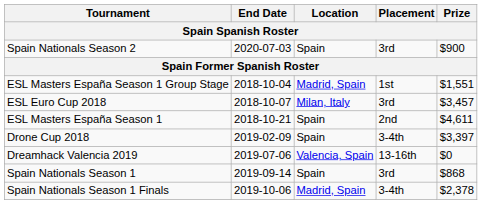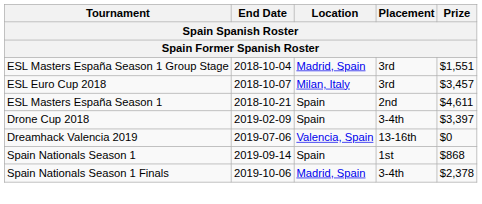 <table class="wikitable">
 <tr>
 <th>Tournament</th>
 <th>End Date</th>
 <th>Location</th>
 <th>Placement</th>
 <th>Prize</th>
 </tr>
 <tr>
 <th colspan="5">Spain Spanish Roster</th>
 </tr>
 <tr>
-<td>Spain Nationals Season 2</td>
-<td>2020-07-03</td>
-<td>Spain</td>
-<td>3rd</td>
-<td>$900</td>
-</tr>
-<tr>
 <th colspan="5">Spain Former Spanish Roster</th>
 </tr>
 <tr>
 <td>ESL Masters España Season 1 Group Stage</td>
 <td>2018-10-04</td>
 <td><a href='#'>Madrid, Spain</a></td>
-<td>1st</td>
+<td>3rd</td>
 <td>$1,551</td>
 </tr>
 <tr>
 <td>ESL Euro Cup 2018</td>
 <td>2018-10-07</td>
 <td><a href='#'>Milan, Italy</a></td>
 <td>3rd</td>
 <td>$3,457</td>
 </tr>
 <tr>
 <td>ESL Masters España Season 1</td>
 <td>2018-10-21</td>
 <td>Spain</td>
 <td>2nd</td>
 <td>$4,611</td>
 </tr>
 <tr>
 <td>Drone Cup 2018</td>
 <td>2019-02-09</td>
 <td>Spain</td>
 <td>3-4th</td>
 <td>$3,397</td>
 </tr>
 <tr>
 <td>Dreamhack Valencia 2019</td>
 <td>2019-07-06</td>
 <td><a href='#'>Valencia, Spain</a></td>
 <td>13-16th</td>
 <td>$0</td>
 </tr>
 <tr>
 <td>Spain Nationals Season 1</td>
 <td>2019-09-14</td>
 <td>Spain</td>
-<td>3rd</td>
+<td>1st</td>
 <td>$868</td>
 </tr>
 <tr>
 <td>Spain Nationals Season 1 Finals</td>
 <td>2019-10-06</td>
 <td><a href='#'>Madrid, Spain</a></td>
 <td>3-4th</td>
 <td>$2,378</td>
 </tr>
 </table>
